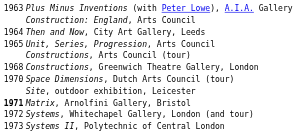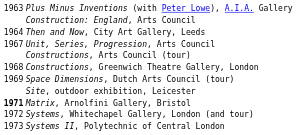 <table>
 <tr>
 <td>1963</td>
 <td><em>Plus Minus Inventions</em> (with <a href='#'>Peter Lowe</a>), <a href='#'>A.I.A.</a> Gallery</td>
 </tr>
 <tr>
 <td></td>
 <td><em>Construction: England</em>, Arts Council</td>
 </tr>
 <tr>
 <td>1964</td>
 <td><em>Then and Now</em>, City Art Gallery, Leeds</td>
 </tr>
 <tr>
-<td>1965</td>
+<td>1967</td>
 <td><em>Unit, Series, Progression</em>, Arts Council</td>
 </tr>
 <tr>
 <td></td>
 <td><em>Constructions</em>, Arts Council (tour)</td>
 </tr>
 <tr>
 <td>1968</td>
 <td><em>Constructions</em>, Greenwich Theatre Gallery, London</td>
 </tr>
 <tr>
-<td>1970</td>
+<td>1969</td>
 <td><em>Space Dimensions</em>, Dutch Arts Council (tour)</td>
 </tr>
 <tr>
 <td></td>
 <td><em>Site</em>, outdoor exhibition, Leicester</td>
 </tr>
 <tr>
 <td><strong>1971</strong></td>
 <td><em>Matrix</em>, Arnolfini Gallery, Bristol</td>
 </tr>
 <tr>
 <td>1972</td>
 <td><em>Systems</em>, Whitechapel Gallery, London (and tour)</td>
 </tr>
 <tr>
 <td>1973</td>
 <td><em>Systems II</em>, Polytechnic of Central London</td>
 </tr>
 <tr>
 </tr>
 </table>
